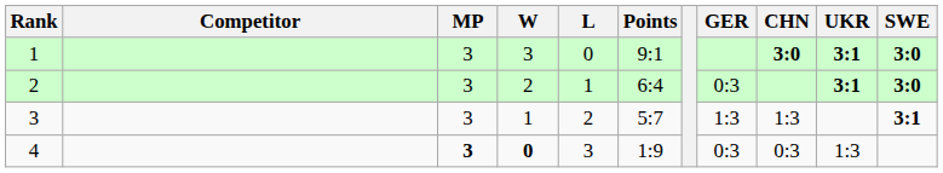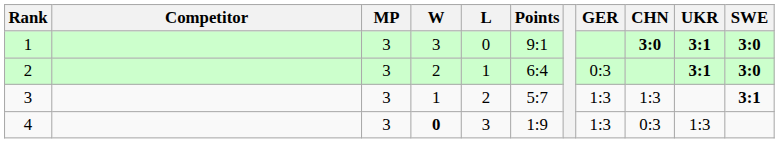 <table class="wikitable" style="text-align:center">
 <tr>
 <th>Rank</th>
 <th style="width:18em">Competitor</th>
 <th style="width:2.5em">MP</th>
 <th style="width:2.5em">W</th>
 <th style="width:2.5em">L</th>
 <th>Points</th>
 <th rowspan="5"> </th>
 <th style="width:2.5em">GER</th>
 <th style="width:2.5em">CHN</th>
 <th style="width:2.5em">UKR</th>
 <th style="width:2.5em">SWE</th>
 </tr>
 <tr style="background:#cfc;">
 <td>1</td>
 <td style="text-align:left"></td>
 <td>3</td>
 <td>3</td>
 <td>0</td>
 <td>9:1</td>
 <td></td>
 <td><strong>3:0</strong></td>
 <td><strong>3:1</strong></td>
 <td><strong>3:0</strong></td>
 </tr>
 <tr style="background:#cfc;">
 <td>2</td>
 <td style="text-align:left"></td>
 <td>3</td>
 <td>2</td>
 <td>1</td>
 <td>6:4</td>
 <td>0:3</td>
 <td></td>
 <td><strong>3:1</strong></td>
 <td><strong>3:0</strong></td>
 </tr>
 <tr>
 <td>3</td>
 <td style="text-align:left"></td>
 <td>3</td>
 <td>1</td>
 <td>2</td>
 <td>5:7</td>
 <td>1:3</td>
 <td>1:3</td>
 <td></td>
 <td><strong>3:1</strong></td>
 </tr>
 <tr>
 <td>4</td>
 <td style="text-align:left"></td>
-<td><strong>3</strong></td>
+<td>3</td>
 <td><strong>0</strong></td>
 <td>3</td>
 <td>1:9</td>
-<td>0:3</td>
+<td>1:3</td>
 <td>0:3</td>
 <td>1:3</td>
 <td></td>
 </tr>
 </table>
